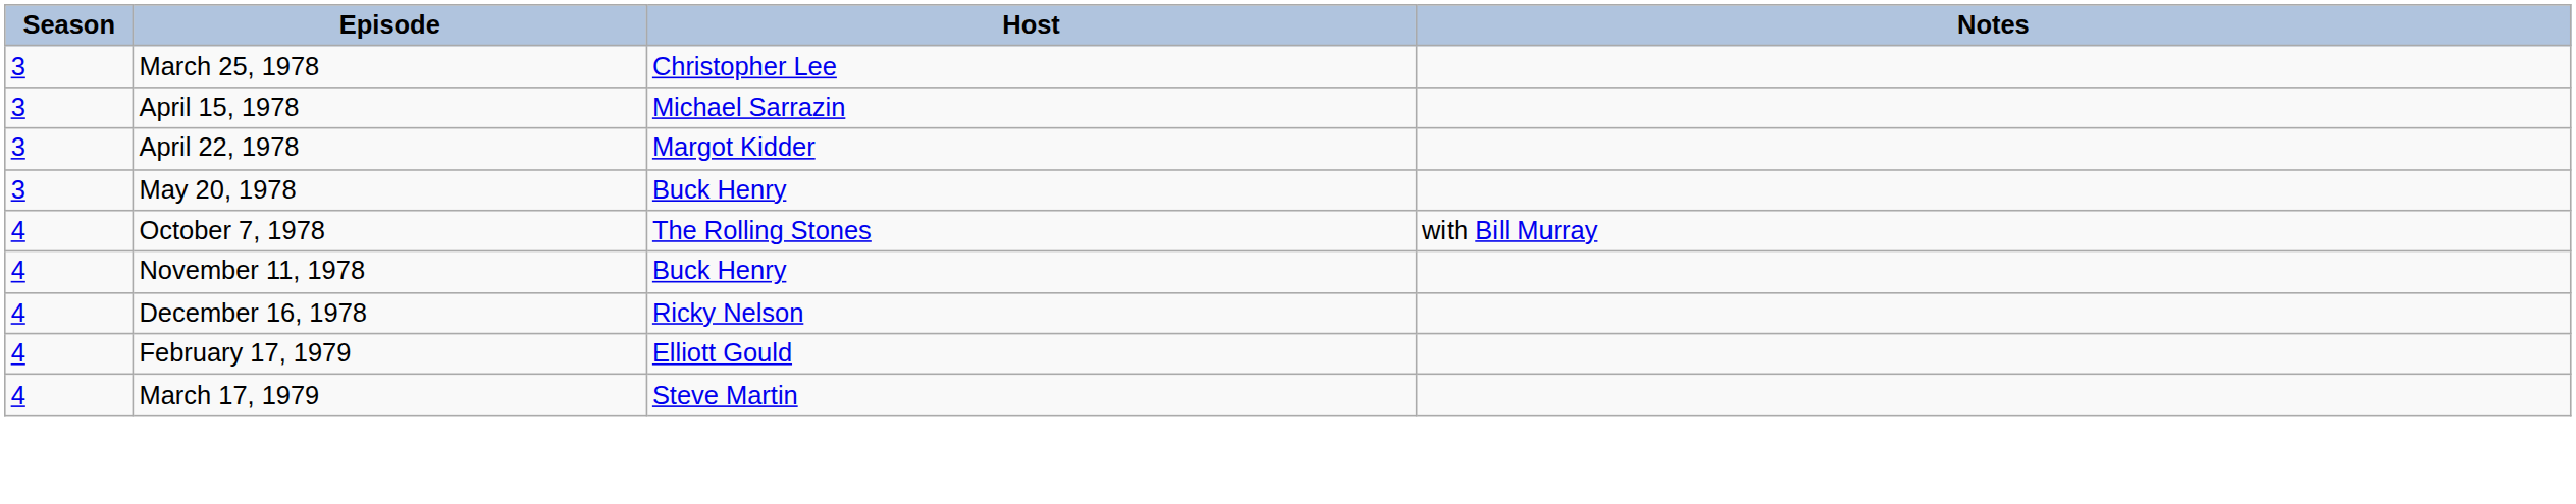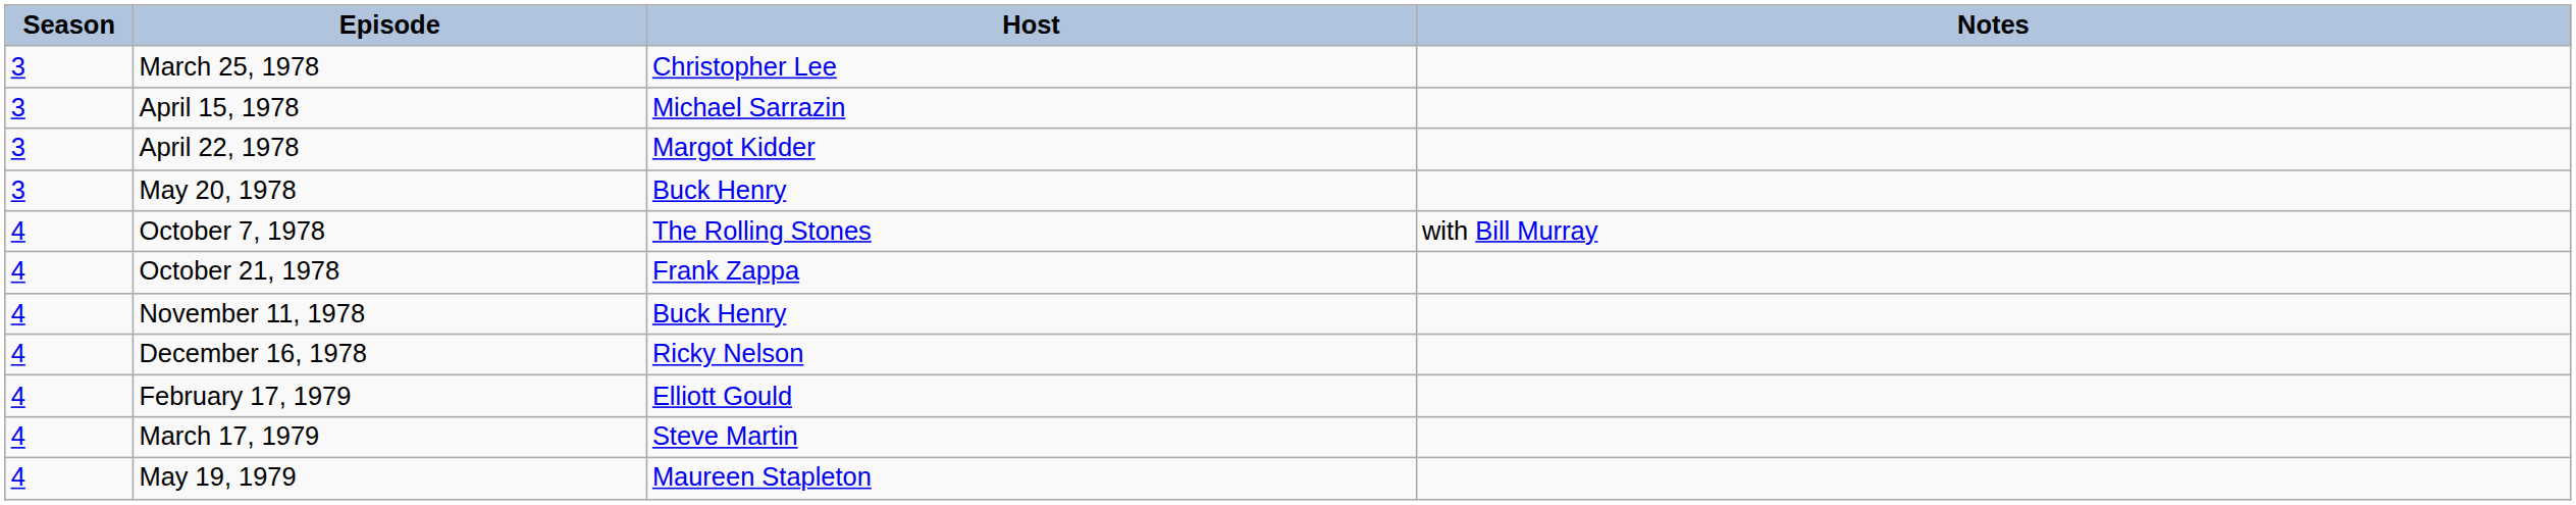 <table class="wikitable" style="width:100%;">
 <tr>
 <th style="background:#B0C4DE;" width="5%">Season</th>
 <th style="background:#B0C4DE;" width="20%">Episode</th>
 <th style="background:#B0C4DE;" width="30%">Host</th>
 <th style="background:#B0C4DE;" width="45%">Notes</th>
 </tr>
 <tr>
 <td><a href='#'>3</a></td>
 <td>March 25, 1978</td>
 <td><a href='#'>Christopher Lee</a></td>
 <td></td>
 </tr>
 <tr>
 <td><a href='#'>3</a></td>
 <td>April 15, 1978</td>
 <td><a href='#'>Michael Sarrazin</a></td>
 <td></td>
 </tr>
 <tr>
 <td><a href='#'>3</a></td>
 <td>April 22, 1978</td>
 <td><a href='#'>Margot Kidder</a></td>
 <td></td>
 </tr>
 <tr>
 <td><a href='#'>3</a></td>
 <td>May 20, 1978</td>
 <td><a href='#'>Buck Henry</a></td>
 <td></td>
 </tr>
 <tr>
 <td><a href='#'>4</a></td>
 <td>October 7, 1978</td>
 <td><a href='#'>The Rolling Stones</a></td>
 <td>with <a href='#'>Bill Murray</a></td>
 </tr>
 <tr>
 <td><a href='#'>4</a></td>
+<td>October 21, 1978</td>
+<td><a href='#'>Frank Zappa</a></td>
+<td></td>
+</tr>
+<tr>
+<td><a href='#'>4</a></td>
 <td>November 11, 1978</td>
 <td><a href='#'>Buck Henry</a></td>
 <td></td>
 </tr>
 <tr>
 <td><a href='#'>4</a></td>
 <td>December 16, 1978</td>
 <td><a href='#'>Ricky Nelson</a></td>
 <td></td>
 </tr>
 <tr>
 <td><a href='#'>4</a></td>
 <td>February 17, 1979</td>
 <td><a href='#'>Elliott Gould</a></td>
 <td></td>
 </tr>
 <tr>
 <td><a href='#'>4</a></td>
 <td>March 17, 1979</td>
 <td><a href='#'>Steve Martin</a></td>
 <td></td>
 </tr>
+<tr>
+<td><a href='#'>4</a></td>
+<td>May 19, 1979</td>
+<td><a href='#'>Maureen Stapleton</a></td>
+<td></td>
+</tr>
 </table>
